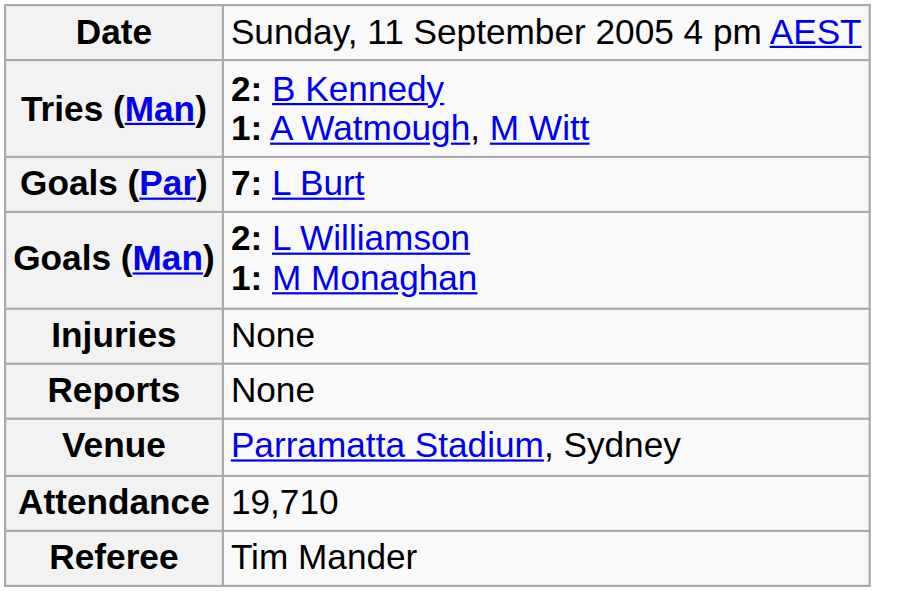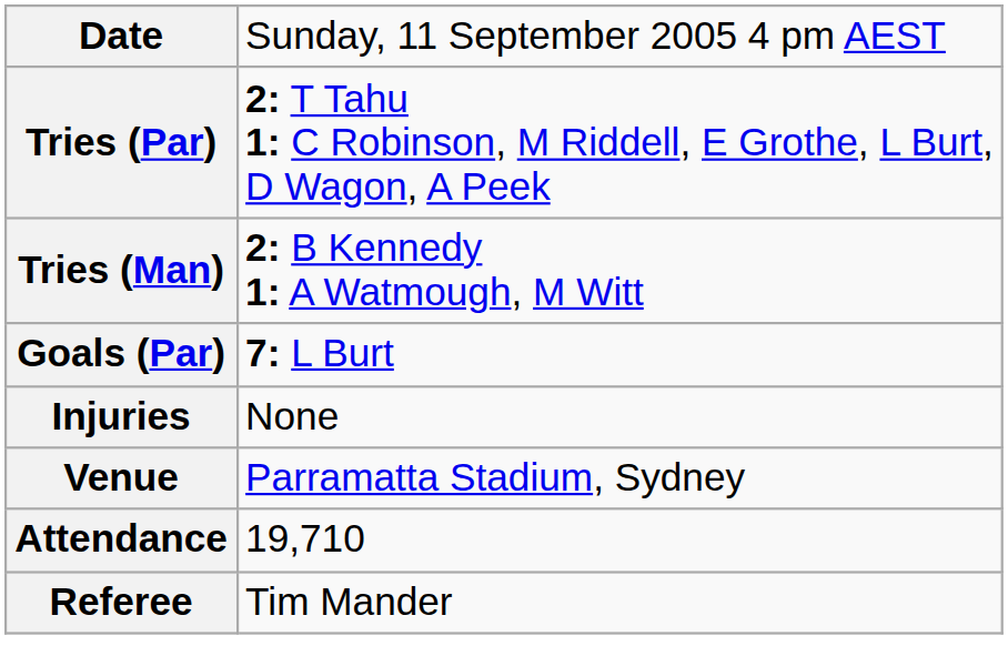 <table class="wikitable">
 <tr>
 <th>Date</th>
 <td>Sunday, 11 September 2005 4 pm <a href='#'>AEST</a></td>
+</tr>
+<tr>
+<th>Tries (<a href='#'>Par</a>)</th>
+<td><strong>2:</strong> <a href='#'>T Tahu</a><br><strong>1:</strong> <a href='#'>C Robinson</a>, <a href='#'>M Riddell</a>, <a href='#'>E Grothe</a>, <a href='#'>L Burt</a>,<br><a href='#'>D Wagon</a>, <a href='#'>A Peek</a></td>
 </tr>
 <tr>
 <th>Tries (<a href='#'>Man</a>)</th>
 <td><strong>2:</strong> <a href='#'>B Kennedy</a><br><strong>1:</strong> <a href='#'>A Watmough</a>, <a href='#'>M Witt</a></td>
 </tr>
 <tr>
 <th>Goals (<a href='#'>Par</a>)</th>
 <td><strong>7:</strong> <a href='#'>L Burt</a></td>
 </tr>
 <tr>
-<th>Goals (<a href='#'>Man</a>)</th>
-<td><strong>2:</strong> <a href='#'>L Williamson</a><br><strong>1:</strong> <a href='#'>M Monaghan</a></td>
-</tr>
-<tr>
 <th>Injuries</th>
-<td>None</td>
-</tr>
-<tr>
-<th>Reports</th>
 <td>None</td>
 </tr>
 <tr>
 <th>Venue</th>
 <td><a href='#'>Parramatta Stadium</a>, Sydney</td>
 </tr>
 <tr>
 <th>Attendance</th>
 <td>19,710</td>
 </tr>
 <tr>
 <th>Referee</th>
 <td>Tim Mander</td>
 </tr>
 </table>
